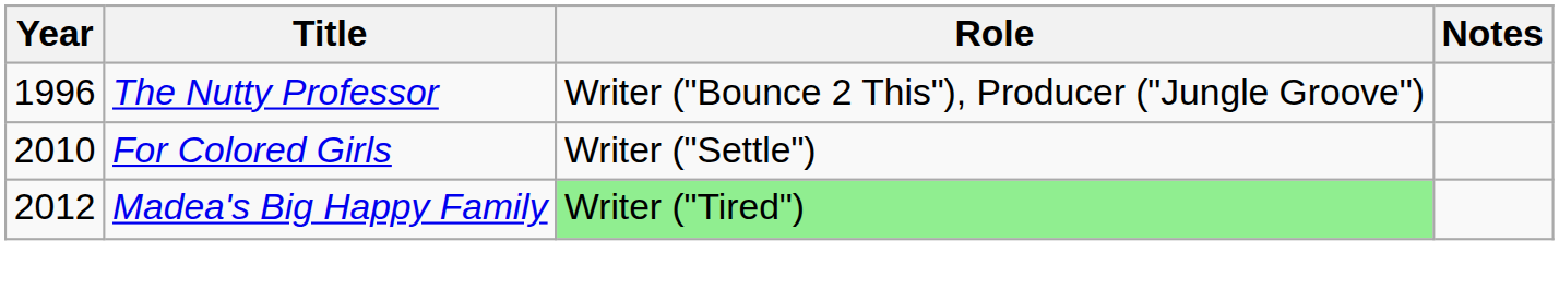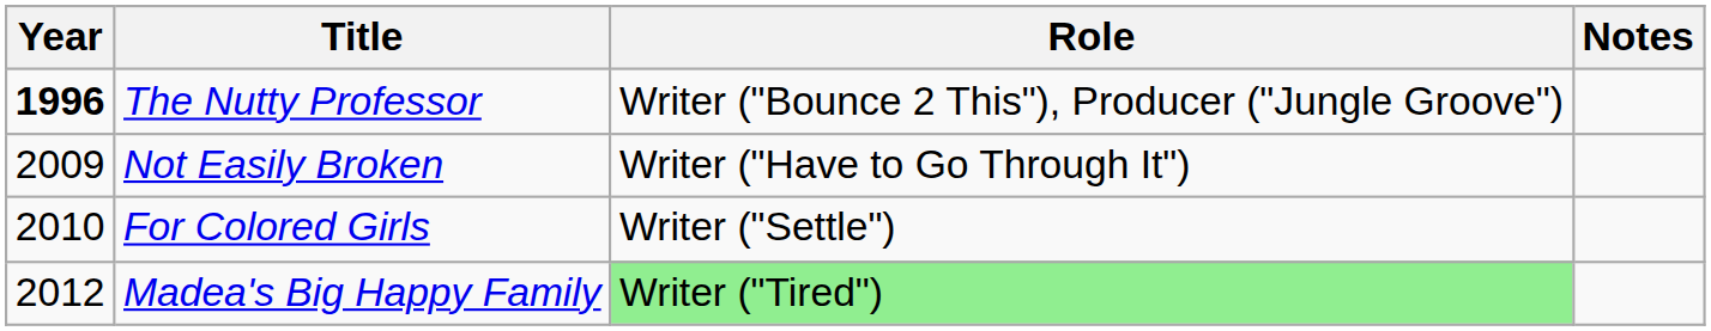 <table class="wikitable">
 <tr>
 <th>Year</th>
 <th>Title</th>
 <th>Role</th>
 <th>Notes</th>
 </tr>
 <tr>
-<td>1996</td>
+<td><strong>1996</strong></td>
 <td><a href='#'><em>The Nutty Professor</em></a></td>
 <td>Writer ("Bounce 2 This"), Producer ("Jungle Groove")</td>
+<td></td>
+</tr>
+<tr>
+<td>2009</td>
+<td><em><a href='#'>Not Easily Broken</a></em></td>
+<td>Writer ("Have to Go Through It")</td>
 <td></td>
 </tr>
 <tr>
 <td>2010</td>
 <td><em><a href='#'>For Colored Girls</a></em></td>
 <td>Writer ("Settle")</td>
 <td></td>
 </tr>
 <tr>
 <td>2012</td>
 <td><em><a href='#'>Madea's Big Happy Family</a></em></td>
 <td style="background: lightgreen;">Writer ("Tired")</td>
 <td></td>
 </tr>
 </table>
